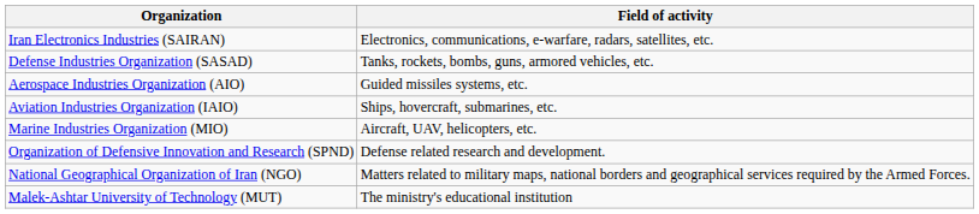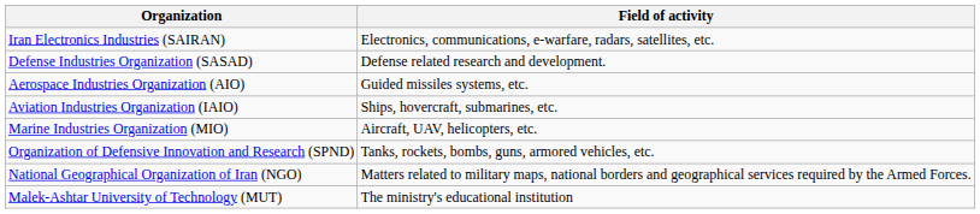 <table class="wikitable">
 <tr>
 <th>Organization</th>
 <th>Field of activity</th>
 </tr>
 <tr>
 <td><a href='#'>Iran Electronics Industries</a> (SAIRAN)</td>
 <td>Electronics, communications, e-warfare, radars, satellites, etc.</td>
 </tr>
 <tr>
 <td><a href='#'>Defense Industries Organization</a> (SASAD)</td>
-<td>Tanks, rockets, bombs, guns, armored vehicles, etc.</td>
+<td>Defense related research and development.</td>
 </tr>
 <tr>
 <td><a href='#'>Aerospace Industries Organization</a> (AIO)</td>
 <td>Guided missiles systems, etc.</td>
 </tr>
 <tr>
 <td><a href='#'>Aviation Industries Organization</a> (IAIO)</td>
 <td>Ships, hovercraft, submarines, etc.</td>
 </tr>
 <tr>
 <td><a href='#'>Marine Industries Organization</a> (MIO)</td>
 <td>Aircraft, UAV, helicopters, etc.</td>
 </tr>
 <tr>
 <td><a href='#'>Organization of Defensive Innovation and Research</a> (SPND)</td>
-<td>Defense related research and development.</td>
+<td>Tanks, rockets, bombs, guns, armored vehicles, etc.</td>
 </tr>
 <tr>
 <td><a href='#'>National Geographical Organization of Iran</a> (NGO)</td>
 <td>Matters related to military maps, national borders and geographical services required by the Armed Forces.</td>
 </tr>
 <tr>
 <td><a href='#'>Malek-Ashtar University of Technology</a> (MUT)</td>
 <td>The ministry's educational institution</td>
 </tr>
 </table>
